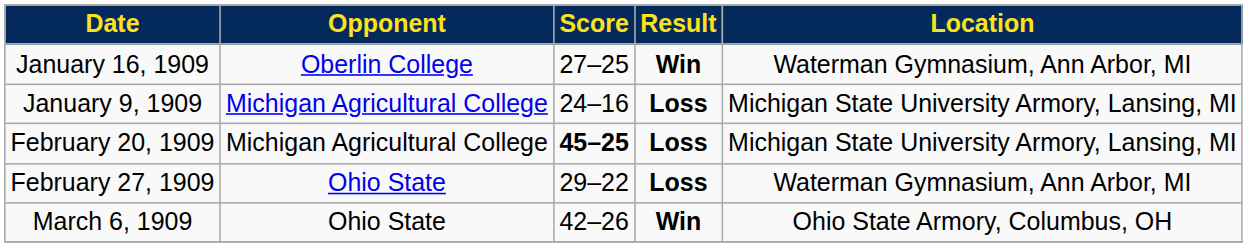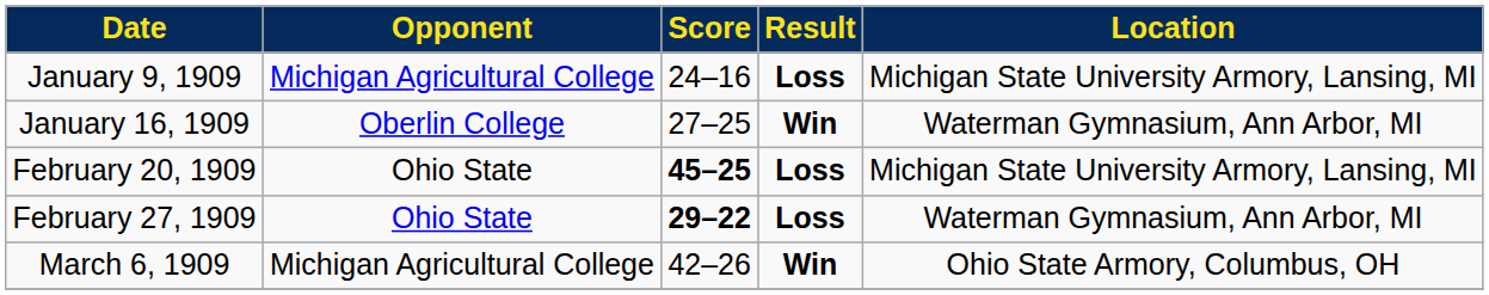 <table class="wikitable" width=" ">
 <tr align="center"  style="background:#042A5C; color:#FCE21C;">
 <td><strong>Date</strong></td>
 <td><strong>Opponent</strong></td>
 <td><strong>Score</strong></td>
 <td><strong>Result</strong></td>
 <td><strong>Location</strong></td>
 </tr>
 <tr align="center" bgcolor="">
+<td>January 9, 1909</td>
+<td><a href='#'>Michigan Agricultural College</a></td>
+<td>24–16</td>
+<td><strong>Loss</strong></td>
+<td>Michigan State University Armory, Lansing, MI</td>
+</tr>
+<tr align="center" bgcolor="">
 <td>January 16, 1909</td>
 <td><a href='#'>Oberlin College</a></td>
 <td>27–25</td>
 <td><strong>Win</strong></td>
 <td>Waterman Gymnasium, Ann Arbor, MI</td>
 </tr>
 <tr align="center" bgcolor="">
-<td>January 9, 1909</td>
-<td><a href='#'>Michigan Agricultural College</a></td>
-<td>24–16</td>
-<td><strong>Loss</strong></td>
-<td>Michigan State University Armory, Lansing, MI</td>
-</tr>
-<tr align="center" bgcolor="">
 <td>February 20, 1909</td>
-<td>Michigan Agricultural College</td>
+<td>Ohio State</td>
 <td><strong>45–25</strong></td>
 <td><strong>Loss</strong></td>
 <td>Michigan State University Armory, Lansing, MI</td>
 </tr>
 <tr align="center" bgcolor="">
 <td>February 27, 1909</td>
 <td><a href='#'>Ohio State</a></td>
-<td>29–22</td>
+<td><strong>29–22</strong></td>
 <td><strong>Loss</strong></td>
 <td>Waterman Gymnasium, Ann Arbor, MI</td>
 </tr>
 <tr align="center" bgcolor="">
 <td>March 6, 1909</td>
-<td>Ohio State</td>
+<td>Michigan Agricultural College</td>
 <td>42–26</td>
 <td><strong>Win</strong></td>
 <td>Ohio State Armory, Columbus, OH</td>
 </tr>
 <tr align="center" bgcolor="">
 </tr>
 </table>
